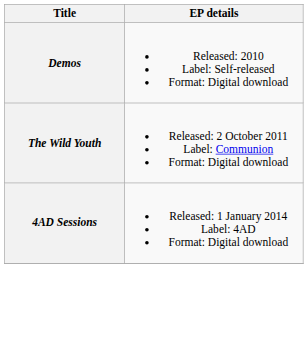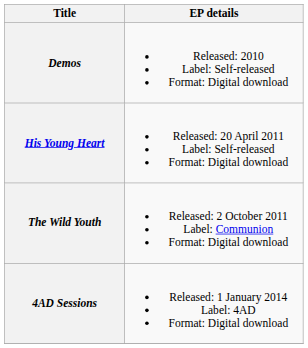 <table class="wikitable plainrowheaders" style="text-align:center;">
 <tr>
 <th scope="col" style="width:10em;">Title</th>
 <th scope="col" style="width:15em;">EP details</th>
 </tr>
 <tr>
 <th scope="row"><em>Demos</em></th>
 <td><br><ul><li>Released: 2010</li><li>Label: Self-released</li><li>Format: Digital download</li></ul></td>
+</tr>
+<tr>
+<th scope="row"><em><a href='#'>His Young Heart</a></em></th>
+<td><br><ul><li>Released: 20 April 2011</li><li>Label: Self-released</li><li>Format: Digital download</li></ul></td>
 </tr>
 <tr>
 <th scope="row"><em>The Wild Youth</em></th>
 <td><br><ul><li>Released: 2 October 2011</li><li>Label: <a href='#'>Communion</a></li><li>Format: Digital download</li></ul></td>
 </tr>
 <tr>
 <th scope="row"><em>4AD Sessions</em></th>
 <td><br><ul><li>Released: 1 January 2014</li><li>Label: 4AD</li><li>Format: Digital download</li></ul></td>
 </tr>
 <tr>
 </tr>
 </table>
